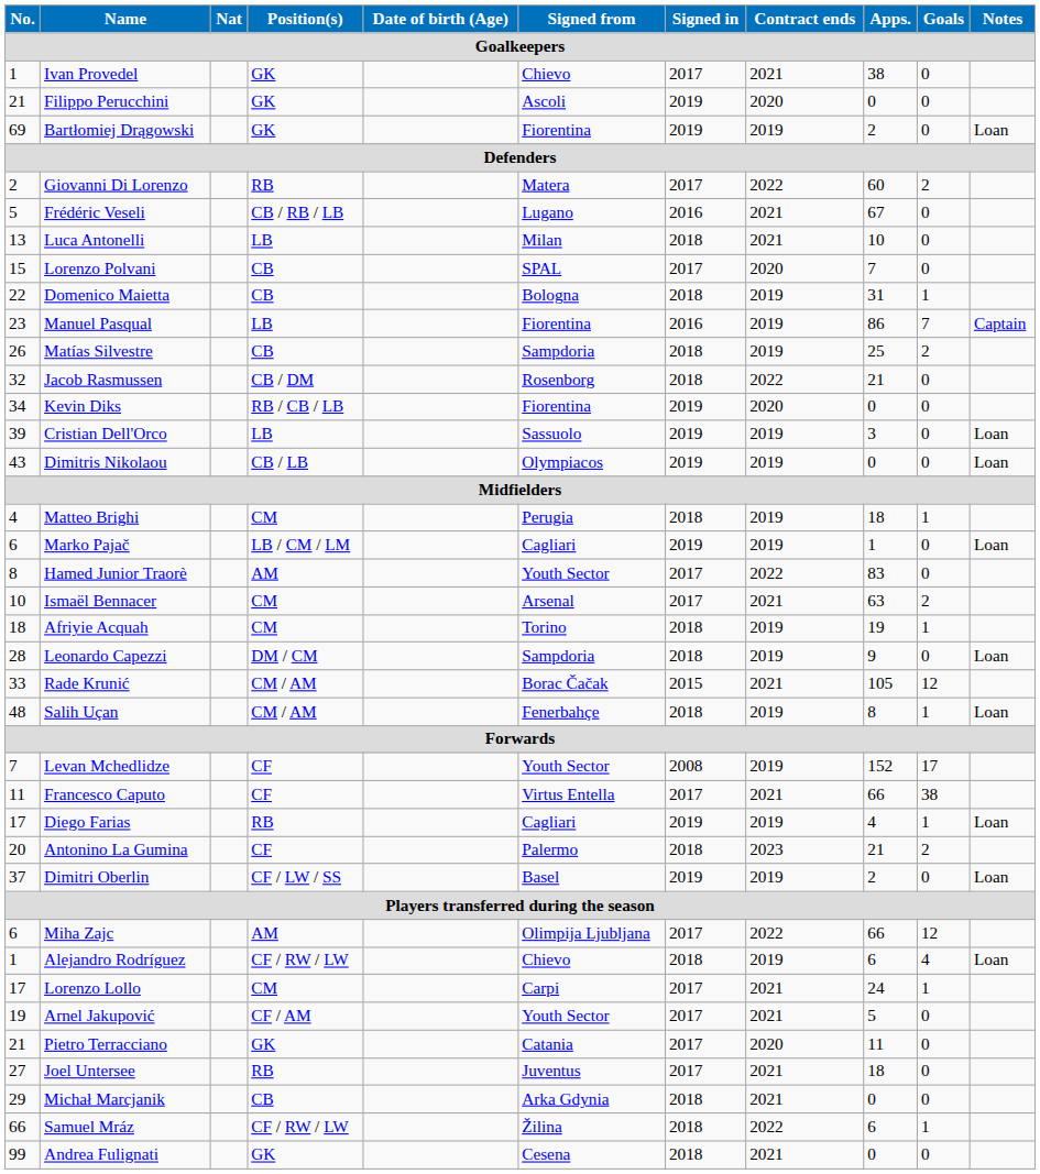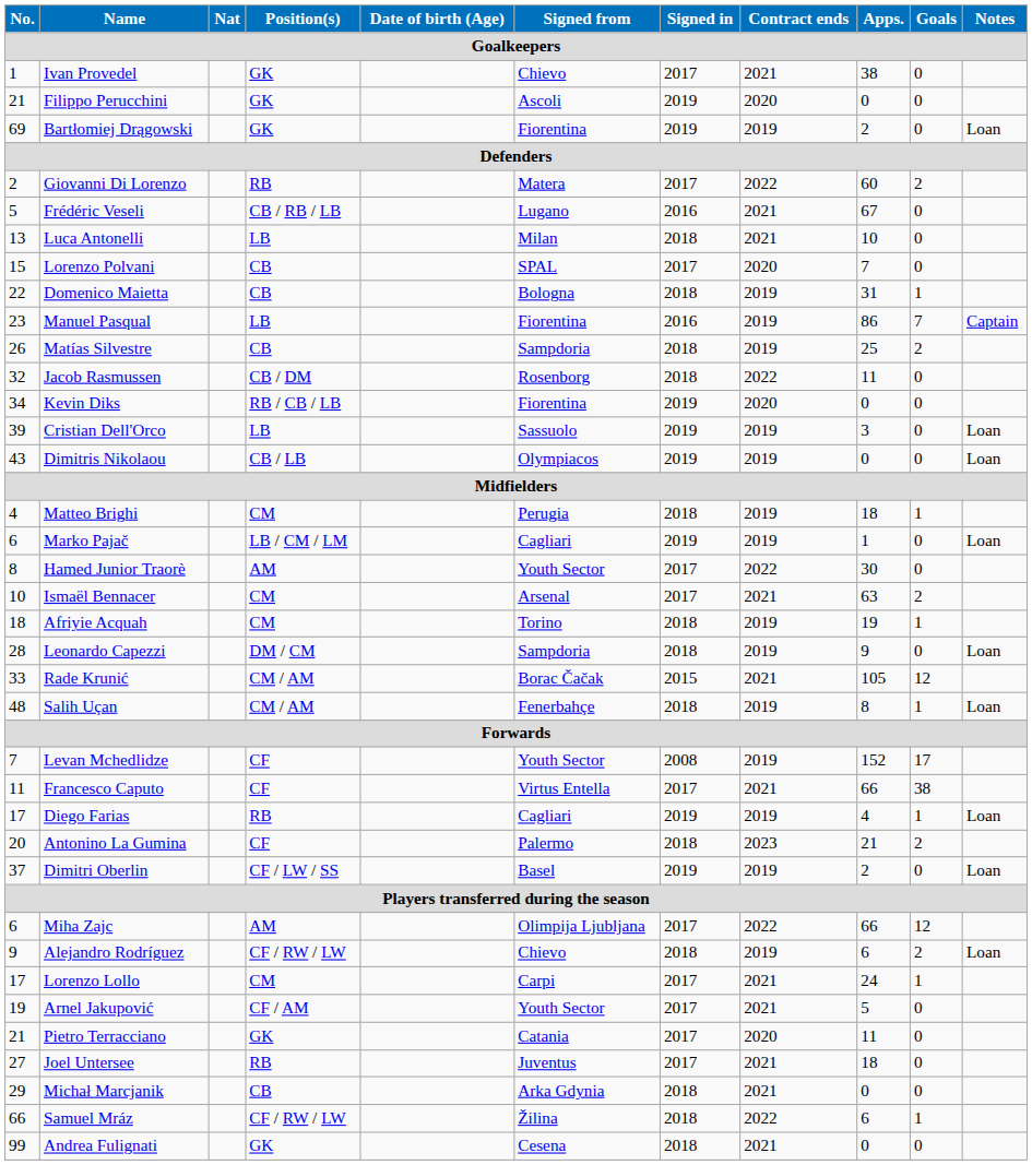 <table class="wikitable" style="text-align:left; font-size:90%; width:100%;">
 <tr>
 <th style="background:#0071BC; color:white; text-align:center;">No.</th>
 <th style="background:#0071BC; color:white; text-align:center;">Name</th>
 <th style="background:#0071BC; color:white; text-align:center;">Nat</th>
 <th style="background:#0071BC; color:white; text-align:center;">Position(s)</th>
 <th style="background:#0071BC; color:white; text-align:center;">Date of birth (Age)</th>
 <th style="background:#0071BC; color:white; text-align:center;">Signed from</th>
 <th style="background:#0071BC; color:white; text-align:center;">Signed in</th>
 <th style="background:#0071BC; color:white; text-align:center;">Contract ends</th>
 <th style="background:#0071BC; color:white; text-align:center;">Apps.</th>
 <th style="background:#0071BC; color:white; text-align:center;">Goals</th>
 <th style="background:#0071BC; color:white; text-align:center;">Notes</th>
 </tr>
 <tr>
 <th colspan=11 style="background:#DCDCDC; text-align:center;">Goalkeepers</th>
 </tr>
 <tr>
 <td>1</td>
 <td><a href='#'>Ivan Provedel</a></td>
 <td></td>
 <td><a href='#'>GK</a></td>
 <td></td>
 <td> <a href='#'>Chievo</a></td>
 <td>2017</td>
 <td>2021</td>
 <td>38</td>
 <td>0</td>
 <td></td>
 </tr>
 <tr>
 <td>21</td>
 <td><a href='#'>Filippo Perucchini</a></td>
 <td></td>
 <td><a href='#'>GK</a></td>
 <td></td>
 <td> <a href='#'>Ascoli</a></td>
 <td>2019</td>
 <td>2020</td>
 <td>0</td>
 <td>0</td>
 <td></td>
 </tr>
 <tr>
 <td>69</td>
 <td><a href='#'>Bartłomiej Drągowski</a></td>
 <td></td>
 <td><a href='#'>GK</a></td>
 <td></td>
 <td> <a href='#'>Fiorentina</a></td>
 <td>2019</td>
 <td>2019</td>
 <td>2</td>
 <td>0</td>
 <td>Loan</td>
 </tr>
 <tr>
 <th colspan=11 style="background:#DCDCDC; text-align:center;">Defenders</th>
 </tr>
 <tr>
 <td>2</td>
 <td><a href='#'>Giovanni Di Lorenzo</a></td>
 <td></td>
 <td><a href='#'>RB</a></td>
 <td></td>
 <td> <a href='#'>Matera</a></td>
 <td>2017</td>
 <td>2022</td>
 <td>60</td>
 <td>2</td>
 <td></td>
 </tr>
 <tr>
 <td>5</td>
 <td><a href='#'>Frédéric Veseli</a></td>
 <td></td>
 <td><a href='#'>CB</a> / <a href='#'>RB</a> / <a href='#'>LB</a></td>
 <td></td>
 <td> <a href='#'>Lugano</a></td>
 <td>2016</td>
 <td>2021</td>
 <td>67</td>
 <td>0</td>
 <td></td>
 </tr>
 <tr>
 <td>13</td>
 <td><a href='#'>Luca Antonelli</a></td>
 <td></td>
 <td><a href='#'>LB</a></td>
 <td></td>
 <td> <a href='#'>Milan</a></td>
 <td>2018</td>
 <td>2021</td>
 <td>10</td>
 <td>0</td>
 <td></td>
 </tr>
 <tr>
 <td>15</td>
 <td><a href='#'>Lorenzo Polvani</a></td>
 <td></td>
 <td><a href='#'>CB</a></td>
 <td></td>
 <td> <a href='#'>SPAL</a></td>
 <td>2017</td>
 <td>2020</td>
 <td>7</td>
 <td>0</td>
 <td></td>
 </tr>
 <tr>
 <td>22</td>
 <td><a href='#'>Domenico Maietta</a></td>
 <td></td>
 <td><a href='#'>CB</a></td>
 <td></td>
 <td> <a href='#'>Bologna</a></td>
 <td>2018</td>
 <td>2019</td>
 <td>31</td>
 <td>1</td>
 <td></td>
 </tr>
 <tr>
 <td>23</td>
 <td><a href='#'>Manuel Pasqual</a></td>
 <td></td>
 <td><a href='#'>LB</a></td>
 <td></td>
 <td> <a href='#'>Fiorentina</a></td>
 <td>2016</td>
 <td>2019</td>
 <td>86</td>
 <td>7</td>
 <td><a href='#'>Captain</a></td>
 </tr>
 <tr>
 <td>26</td>
 <td><a href='#'>Matías Silvestre</a></td>
 <td></td>
 <td><a href='#'>CB</a></td>
 <td></td>
 <td> <a href='#'>Sampdoria</a></td>
 <td>2018</td>
 <td>2019</td>
 <td>25</td>
 <td>2</td>
 <td></td>
 </tr>
 <tr>
 <td>32</td>
 <td><a href='#'>Jacob Rasmussen</a></td>
 <td></td>
 <td><a href='#'>CB</a> / <a href='#'>DM</a></td>
 <td></td>
 <td> <a href='#'>Rosenborg</a></td>
 <td>2018</td>
 <td>2022</td>
-<td>21</td>
+<td>11</td>
 <td>0</td>
 <td></td>
 </tr>
 <tr>
 <td>34</td>
 <td><a href='#'>Kevin Diks</a></td>
 <td></td>
 <td><a href='#'>RB</a> / <a href='#'>CB</a> / <a href='#'>LB</a></td>
 <td></td>
 <td> <a href='#'>Fiorentina</a></td>
 <td>2019</td>
 <td>2020</td>
 <td>0</td>
 <td>0</td>
 <td></td>
 </tr>
 <tr>
 <td>39</td>
 <td><a href='#'>Cristian Dell'Orco</a></td>
 <td></td>
 <td><a href='#'>LB</a></td>
 <td></td>
 <td> <a href='#'>Sassuolo</a></td>
 <td>2019</td>
 <td>2019</td>
 <td>3</td>
 <td>0</td>
 <td>Loan</td>
 </tr>
 <tr>
 <td>43</td>
 <td><a href='#'>Dimitris Nikolaou</a></td>
 <td></td>
 <td><a href='#'>CB</a> / <a href='#'>LB</a></td>
 <td></td>
 <td> <a href='#'>Olympiacos</a></td>
 <td>2019</td>
 <td>2019</td>
 <td>0</td>
 <td>0</td>
 <td>Loan</td>
 </tr>
 <tr>
 <th colspan=11 style="background:#DCDCDC; text-align:center;">Midfielders</th>
 </tr>
 <tr>
 <td>4</td>
 <td><a href='#'>Matteo Brighi</a></td>
 <td></td>
 <td><a href='#'>CM</a></td>
 <td></td>
 <td> <a href='#'>Perugia</a></td>
 <td>2018</td>
 <td>2019</td>
 <td>18</td>
 <td>1</td>
 <td></td>
 </tr>
 <tr>
 <td>6</td>
 <td><a href='#'>Marko Pajač</a></td>
 <td></td>
 <td><a href='#'>LB</a> / <a href='#'>CM</a> / <a href='#'>LM</a></td>
 <td></td>
 <td> <a href='#'>Cagliari</a></td>
 <td>2019</td>
 <td>2019</td>
 <td>1</td>
 <td>0</td>
 <td>Loan</td>
 </tr>
 <tr>
 <td>8</td>
 <td><a href='#'>Hamed Junior Traorè</a></td>
 <td></td>
 <td><a href='#'>AM</a></td>
 <td></td>
 <td> <a href='#'>Youth Sector</a></td>
 <td>2017</td>
 <td>2022</td>
-<td>83</td>
+<td>30</td>
 <td>0</td>
 <td></td>
 </tr>
 <tr>
 <td>10</td>
 <td><a href='#'>Ismaël Bennacer</a></td>
 <td></td>
 <td><a href='#'>CM</a></td>
 <td></td>
 <td> <a href='#'>Arsenal</a></td>
 <td>2017</td>
 <td>2021</td>
 <td>63</td>
 <td>2</td>
 <td></td>
 </tr>
 <tr>
 <td>18</td>
 <td><a href='#'>Afriyie Acquah</a></td>
 <td></td>
 <td><a href='#'>CM</a></td>
 <td></td>
 <td> <a href='#'>Torino</a></td>
 <td>2018</td>
 <td>2019</td>
 <td>19</td>
 <td>1</td>
 <td></td>
 </tr>
 <tr>
 <td>28</td>
 <td><a href='#'>Leonardo Capezzi</a></td>
 <td></td>
 <td><a href='#'>DM</a> / <a href='#'>CM</a></td>
 <td></td>
 <td> <a href='#'>Sampdoria</a></td>
 <td>2018</td>
 <td>2019</td>
 <td>9</td>
 <td>0</td>
 <td>Loan</td>
 </tr>
 <tr>
 <td>33</td>
 <td><a href='#'>Rade Krunić</a></td>
 <td></td>
 <td><a href='#'>CM</a> / <a href='#'>AM</a></td>
 <td></td>
 <td> <a href='#'>Borac Čačak</a></td>
 <td>2015</td>
 <td>2021</td>
 <td>105</td>
 <td>12</td>
 <td></td>
 </tr>
 <tr>
 <td>48</td>
 <td><a href='#'>Salih Uçan</a></td>
 <td></td>
 <td><a href='#'>CM</a> / <a href='#'>AM</a></td>
 <td></td>
 <td> <a href='#'>Fenerbahçe</a></td>
 <td>2018</td>
 <td>2019</td>
 <td>8</td>
 <td>1</td>
 <td>Loan</td>
 </tr>
 <tr>
 <th colspan=11 style="background:#DCDCDC; text-align:center;">Forwards</th>
 </tr>
 <tr>
 <td>7</td>
 <td><a href='#'>Levan Mchedlidze</a></td>
 <td></td>
 <td><a href='#'>CF</a></td>
 <td></td>
 <td> <a href='#'>Youth Sector</a></td>
 <td>2008</td>
 <td>2019</td>
 <td>152</td>
 <td>17</td>
 <td></td>
 </tr>
 <tr>
 <td>11</td>
 <td><a href='#'>Francesco Caputo</a></td>
 <td></td>
 <td><a href='#'>CF</a></td>
 <td></td>
 <td> <a href='#'>Virtus Entella</a></td>
 <td>2017</td>
 <td>2021</td>
 <td>66</td>
 <td>38</td>
 <td></td>
 </tr>
 <tr>
 <td>17</td>
 <td><a href='#'>Diego Farias</a></td>
 <td></td>
 <td><a href='#'>RB</a></td>
 <td></td>
 <td> <a href='#'>Cagliari</a></td>
 <td>2019</td>
 <td>2019</td>
 <td>4</td>
 <td>1</td>
 <td>Loan</td>
 </tr>
 <tr>
 <td>20</td>
 <td><a href='#'>Antonino La Gumina</a></td>
 <td></td>
 <td><a href='#'>CF</a></td>
 <td></td>
 <td> <a href='#'>Palermo</a></td>
 <td>2018</td>
 <td>2023</td>
 <td>21</td>
 <td>2</td>
 <td></td>
 </tr>
 <tr>
 <td>37</td>
 <td><a href='#'>Dimitri Oberlin</a></td>
 <td></td>
 <td><a href='#'>CF</a> / <a href='#'>LW</a> / <a href='#'>SS</a></td>
 <td></td>
 <td> <a href='#'>Basel</a></td>
 <td>2019</td>
 <td>2019</td>
 <td>2</td>
 <td>0</td>
 <td>Loan</td>
 </tr>
 <tr>
 <th colspan=11 style="background:#DCDCDC; text-align:center;">Players transferred during the season</th>
 </tr>
 <tr>
 <td>6</td>
 <td><a href='#'>Miha Zajc</a></td>
 <td></td>
 <td><a href='#'>AM</a></td>
 <td></td>
 <td> <a href='#'>Olimpija Ljubljana</a></td>
 <td>2017</td>
 <td>2022</td>
 <td>66</td>
 <td>12</td>
 <td></td>
 </tr>
 <tr>
-<td>1</td>
+<td>9</td>
 <td><a href='#'>Alejandro Rodríguez</a></td>
 <td></td>
 <td><a href='#'>CF</a> / <a href='#'>RW</a> / <a href='#'>LW</a></td>
 <td></td>
 <td> <a href='#'>Chievo</a></td>
 <td>2018</td>
 <td>2019</td>
 <td>6</td>
-<td>4</td>
+<td>2</td>
 <td>Loan</td>
 </tr>
 <tr>
 <td>17</td>
 <td><a href='#'>Lorenzo Lollo</a></td>
 <td></td>
 <td><a href='#'>CM</a></td>
 <td></td>
 <td> <a href='#'>Carpi</a></td>
 <td>2017</td>
 <td>2021</td>
 <td>24</td>
 <td>1</td>
 <td></td>
 </tr>
 <tr>
 <td>19</td>
 <td><a href='#'>Arnel Jakupović</a></td>
 <td></td>
 <td><a href='#'>CF</a> / <a href='#'>AM</a></td>
 <td></td>
 <td> <a href='#'>Youth Sector</a></td>
 <td>2017</td>
 <td>2021</td>
 <td>5</td>
 <td>0</td>
 <td></td>
 </tr>
 <tr>
 <td>21</td>
 <td><a href='#'>Pietro Terracciano</a></td>
 <td></td>
 <td><a href='#'>GK</a></td>
 <td></td>
 <td> <a href='#'>Catania</a></td>
 <td>2017</td>
 <td>2020</td>
 <td>11</td>
 <td>0</td>
 <td></td>
 </tr>
 <tr>
 <td>27</td>
 <td><a href='#'>Joel Untersee</a></td>
 <td></td>
 <td><a href='#'>RB</a></td>
 <td></td>
 <td> <a href='#'>Juventus</a></td>
 <td>2017</td>
 <td>2021</td>
 <td>18</td>
 <td>0</td>
 <td></td>
 </tr>
 <tr>
 <td>29</td>
 <td><a href='#'>Michał Marcjanik</a></td>
 <td></td>
 <td><a href='#'>CB</a></td>
 <td></td>
 <td> <a href='#'>Arka Gdynia</a></td>
 <td>2018</td>
 <td>2021</td>
 <td>0</td>
 <td>0</td>
 <td></td>
 </tr>
 <tr>
 <td>66</td>
 <td><a href='#'>Samuel Mráz</a></td>
 <td></td>
 <td><a href='#'>CF</a> / <a href='#'>RW</a> / <a href='#'>LW</a></td>
 <td></td>
 <td> <a href='#'>Žilina</a></td>
 <td>2018</td>
 <td>2022</td>
 <td>6</td>
 <td>1</td>
 <td></td>
 </tr>
 <tr>
 <td>99</td>
 <td><a href='#'>Andrea Fulignati</a></td>
 <td></td>
 <td><a href='#'>GK</a></td>
 <td></td>
 <td> <a href='#'>Cesena</a></td>
 <td>2018</td>
 <td>2021</td>
 <td>0</td>
 <td>0</td>
 <td></td>
 </tr>
 </table>
